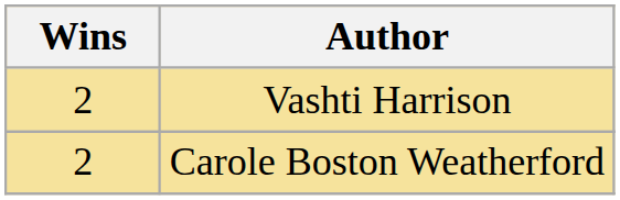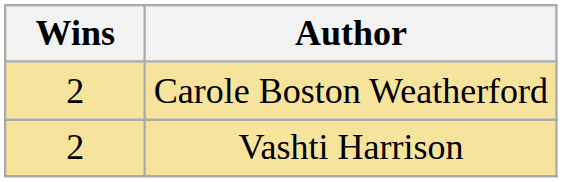 <table class="wikitable" rowspan=2 border="2" cellpadding="4" style="text-align: center; background: #f6e39c">
 <tr>
 <th scope="col" width="55">Wins</th>
 <th scope="col">Author</th>
 </tr>
 <tr>
 <td rowspan=1 style="text-align:center">2</td>
-<td>Vashti Harrison</td>
+<td>Carole Boston Weatherford</td>
 </tr>
 <tr>
 </tr>
 <tr>
 <td rowspan=1 style="text-align:center">2</td>
-<td>Carole Boston Weatherford</td>
+<td>Vashti Harrison</td>
 </tr>
 <tr>
 </tr>
 </table>
